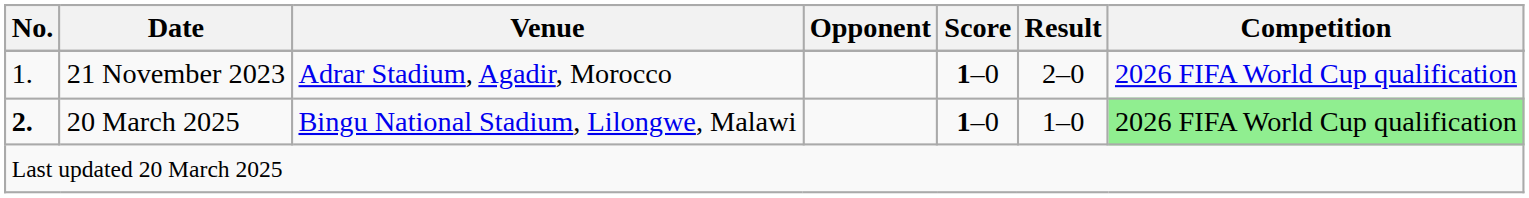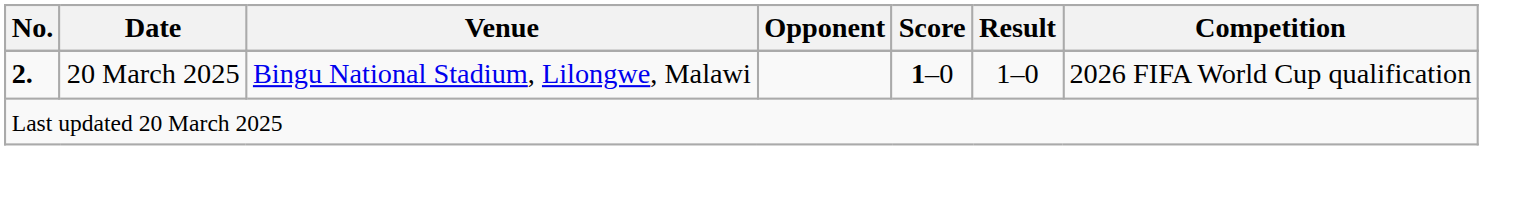 <table class="wikitable" style="font-size:85%;">
 <tr>
 <th>No.</th>
 <th>Date</th>
 <th>Venue</th>
 <th>Opponent</th>
 <th>Score</th>
 <th>Result</th>
 <th>Competition</th>
 </tr>
 <tr>
 </tr>
 <tr>
-<td>1.</td>
-<td>21 November 2023</td>
-<td><a href='#'>Adrar Stadium</a>, <a href='#'>Agadir</a>, Morocco</td>
-<td></td>
-<td align=center><strong>1</strong>–0</td>
-<td align=center>2–0</td>
-<td><a href='#'>2026 FIFA World Cup qualification</a></td>
-</tr>
-<tr>
 <td><strong>2.</strong></td>
 <td>20 March 2025</td>
 <td><a href='#'>Bingu National Stadium</a>, <a href='#'>Lilongwe</a>, Malawi</td>
 <td></td>
 <td align=center><strong>1</strong>–0</td>
 <td align=center>1–0</td>
-<td style="background: lightgreen;">2026 FIFA World Cup qualification</td>
+<td>2026 FIFA World Cup qualification</td>
 </tr>
 <tr>
 <td colspan="7"><small>Last updated 20 March 2025</small></td>
 </tr>
 </table>
